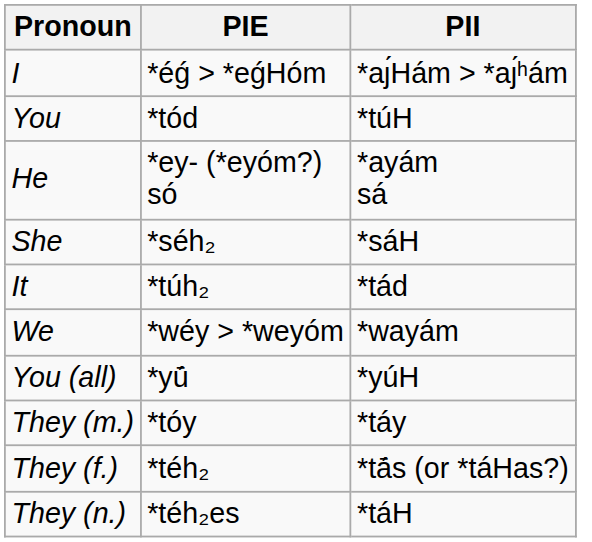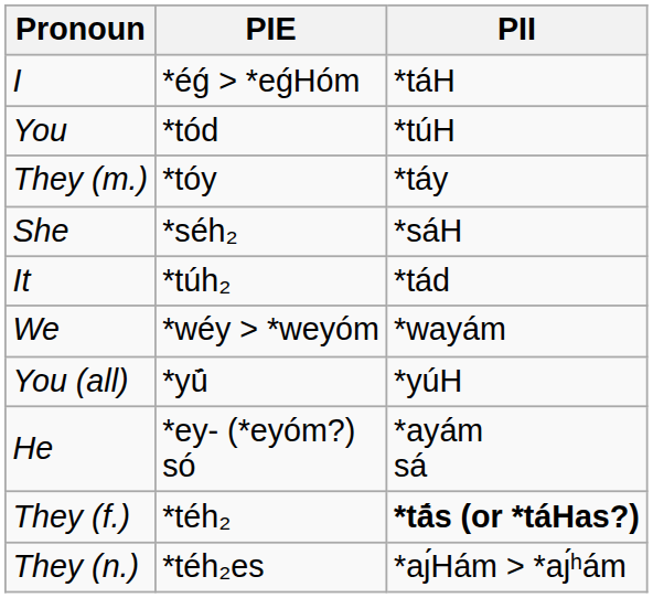 <table class="wikitable sortable">
 <tr>
 <th>Pronoun</th>
 <th>PIE</th>
 <th>PII</th>
 </tr>
 <tr>
 <td><em>I</em></td>
 <td>*éǵ > *eǵHóm</td>
-<td>*aȷ́Hám > *aȷ́ʰám</td>
+<td>*táH</td>
 </tr>
 <tr>
 <td><em>You</em></td>
 <td>*tód</td>
 <td>*túH</td>
 </tr>
 <tr>
-<td><em>He</em></td>
-<td>*ey- (*eyóm?)<br>só</td>
-<td>*ayám<br>sá</td>
+<td><em>They (m.)</em></td>
+<td>*tóy</td>
+<td>*táy</td>
 </tr>
 <tr>
 <td><em>She</em></td>
 <td>*séh₂</td>
 <td>*sáH</td>
 </tr>
 <tr>
 <td><em>It</em></td>
 <td>*túh₂</td>
 <td>*tád</td>
 </tr>
 <tr>
 <td><em>We</em></td>
 <td>*wéy > *weyóm</td>
 <td>*wayám</td>
 </tr>
 <tr>
 <td><em>You (all)</em></td>
 <td>*yū́</td>
 <td>*yúH</td>
 </tr>
 <tr>
-<td><em>They (m.)</em></td>
-<td>*tóy</td>
-<td>*táy</td>
+<td><em>He</em></td>
+<td>*ey- (*eyóm?)<br>só</td>
+<td>*ayám<br>sá</td>
 </tr>
 <tr>
 <td><em>They (f.)</em></td>
 <td>*téh₂</td>
-<td>*tā́s (or *táHas?)</td>
+<td><strong>*tā́s (or *táHas?)</strong></td>
 </tr>
 <tr>
 <td><em>They (n.)</em></td>
 <td>*téh₂es</td>
-<td>*táH</td>
+<td>*aȷ́Hám > *aȷ́ʰám</td>
 </tr>
 </table>
